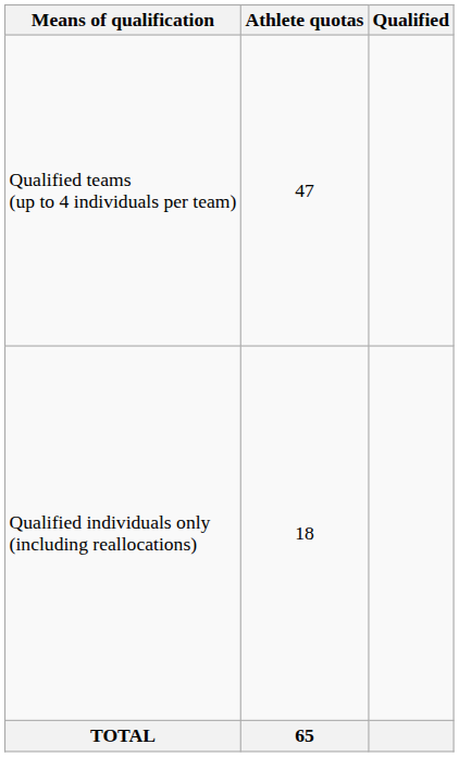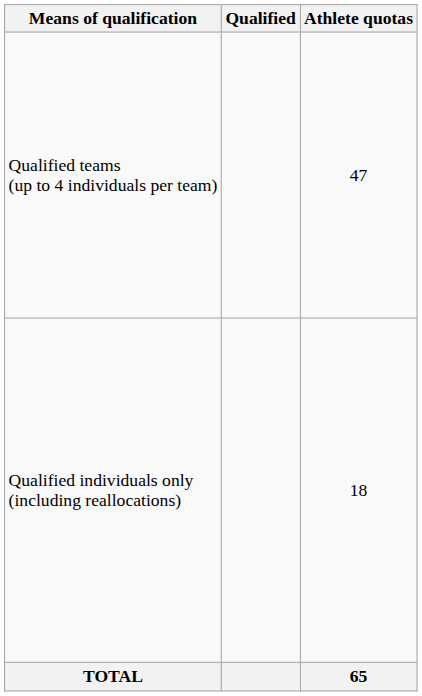 <table class = "wikitable">
 <tr>
 <th>Means of qualification</th>
+<th>Qualified</th>
 <th>Athlete quotas</th>
-<th>Qualified</th>
 </tr>
 <tr>
 <td>Qualified teams<br>(up to 4 individuals per team)</td>
+<td><br><br><br><br><br><br><br><br><br><br><br><br><br><br></td>
 <td align="center">47</td>
-<td><br><br><br><br><br><br><br><br><br><br><br><br><br><br></td>
 </tr>
 <tr>
 <td>Qualified individuals only<br>(including reallocations)</td>
+<td><br><br><br><br><br><br><br><br><br><br><br><br><br><br><br><br><br></td>
 <td align="center">18</td>
-<td><br><br><br><br><br><br><br><br><br><br><br><br><br><br><br><br><br></td>
 </tr>
 <tr>
 <th>TOTAL</th>
+<th></th>
 <th>65</th>
-<th></th>
 </tr>
 </table>
